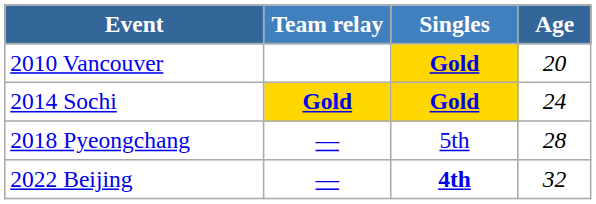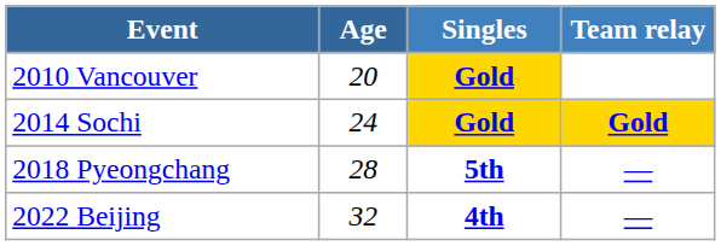 <table class="wikitable" style="font-size:95%; text-align:center; border:grey solid 1px; border-collapse:collapse; background:#ffffff;">
 <tr>
 <th style="background-color:#369; color:white; width:160px;">Event</th>
+<th style="background-color:#369; color:white; width:40px;">Age</th>
+<th style="background-color:#4180be; color:white; width:75px;">Singles</th>
 <th style="background-color:#4180be; color:white; width:75px;">Team relay</th>
-<th style="background-color:#4180be; color:white; width:75px;">Singles</th>
-<th style="background-color:#369; color:white; width:40px;">Age</th>
 </tr>
 <tr>
 <td align=left> <a href='#'>2010 Vancouver</a></td>
+<td><em>20</em></td>
+<td style="background:gold;"><a href='#'><strong>Gold</strong></a></td>
 <td></td>
-<td style="background:gold;"><a href='#'><strong>Gold</strong></a></td>
-<td><em>20</em></td>
 </tr>
 <tr>
 <td align=left> <a href='#'>2014 Sochi</a></td>
+<td><em>24</em></td>
 <td style="background:gold;"><a href='#'><strong>Gold</strong></a></td>
 <td style="background:gold;"><a href='#'><strong>Gold</strong></a></td>
-<td><em>24</em></td>
 </tr>
 <tr>
 <td align=left> <a href='#'>2018 Pyeongchang</a></td>
+<td><em>28</em></td>
+<td><strong><a href='#'>5th</a></strong></td>
 <td><a href='#'>—</a></td>
-<td><a href='#'>5th</a></td>
-<td><em>28</em></td>
 </tr>
 <tr>
 <td align=left> <a href='#'>2022 Beijing</a></td>
+<td><em>32</em></td>
+<td><strong><a href='#'>4th</a></strong></td>
 <td><a href='#'>—</a></td>
-<td><strong><a href='#'>4th</a></strong></td>
-<td><em>32</em></td>
 </tr>
 </table>
